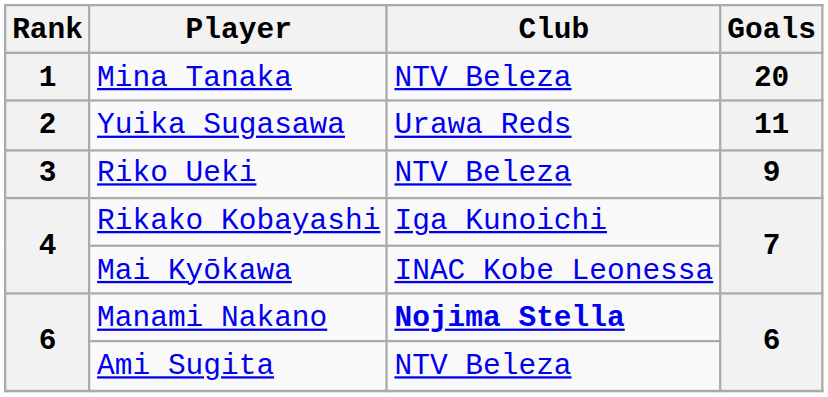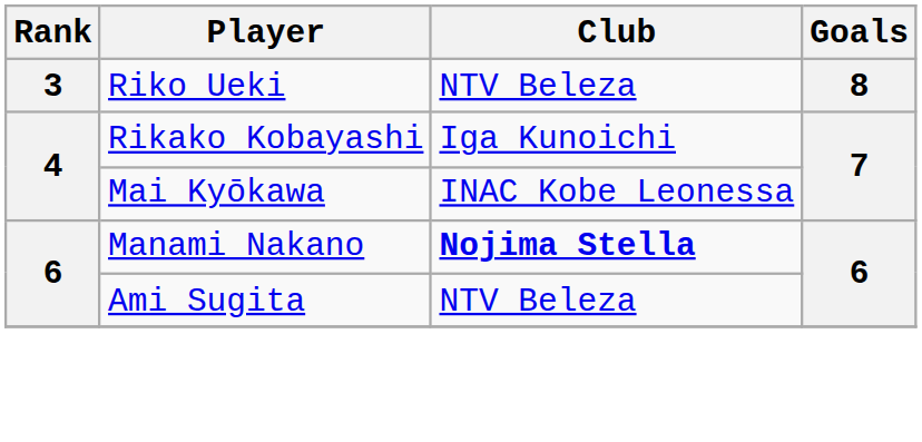 <table class="wikitable" style="text-align: left;">
 <tr>
 <th>Rank</th>
 <th>Player</th>
 <th>Club</th>
 <th>Goals</th>
 </tr>
 <tr>
-<th>1</th>
-<td> <a href='#'>Mina Tanaka</a></td>
-<td><a href='#'>NTV Beleza</a></td>
-<th>20</th>
-</tr>
-<tr>
-<th>2</th>
-<td> <a href='#'>Yuika Sugasawa</a></td>
-<td><a href='#'>Urawa Reds</a></td>
-<th>11</th>
-</tr>
-<tr>
 <th>3</th>
 <td> <a href='#'>Riko Ueki</a></td>
 <td><a href='#'>NTV Beleza</a></td>
-<th>9</th>
+<th>8</th>
 </tr>
 <tr>
 <th rowspan="2">4</th>
 <td> <a href='#'>Rikako Kobayashi</a></td>
 <td><a href='#'>Iga Kunoichi</a></td>
 <th rowspan=2>7</th>
 </tr>
 <tr>
 <td> <a href='#'>Mai Kyōkawa</a></td>
 <td><a href='#'>INAC Kobe Leonessa</a></td>
 </tr>
 <tr>
 <th rowspan="2">6</th>
 <td> <a href='#'>Manami Nakano</a></td>
 <td><strong><a href='#'>Nojima Stella</a></strong></td>
 <th rowspan="2">6</th>
 </tr>
 <tr>
 <td> <a href='#'>Ami Sugita</a></td>
 <td><a href='#'>NTV Beleza</a></td>
 </tr>
 <tr>
 </tr>
 </table>
